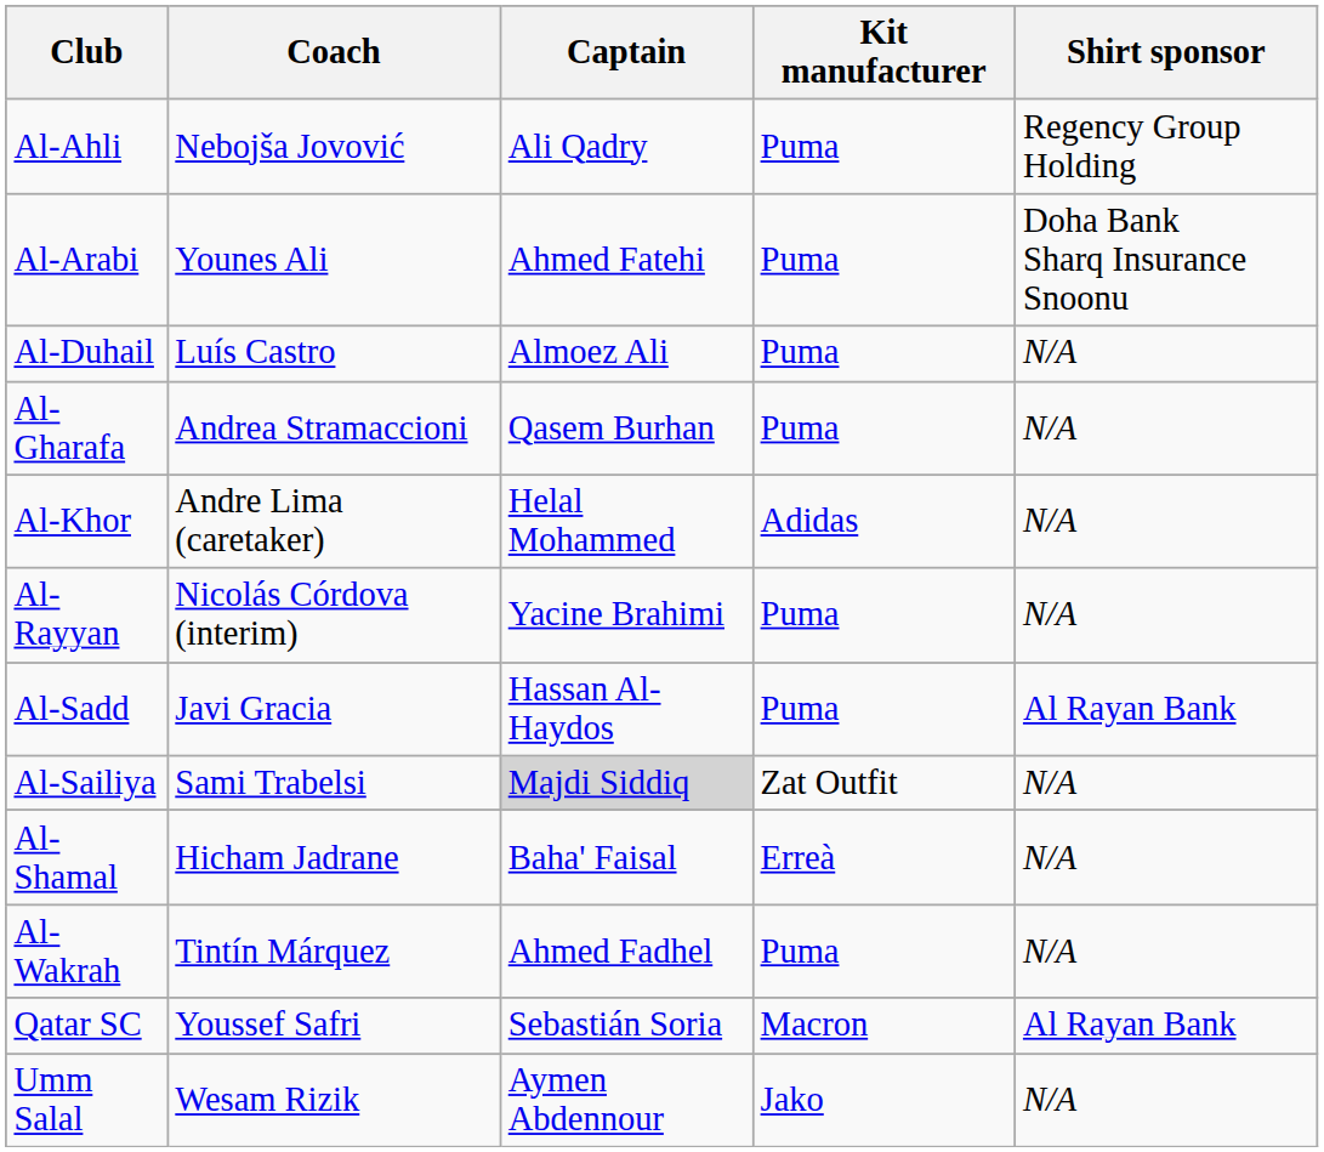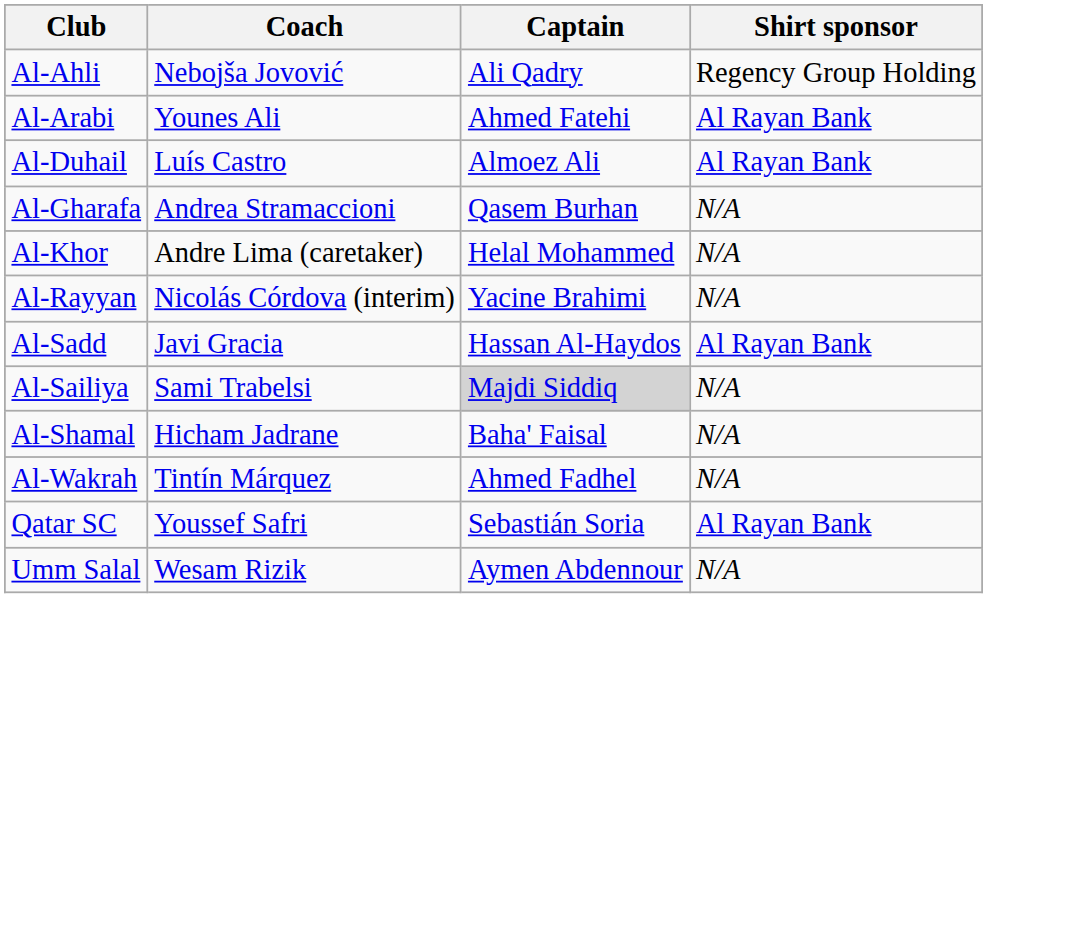 <table class="wikitable sortable" style="text-align:left;">
 <tr>
 <th>Club</th>
 <th>Coach</th>
 <th>Captain</th>
-<th>Kit manufacturer</th>
 <th>Shirt sponsor</th>
 </tr>
 <tr>
 <td><a href='#'>Al-Ahli</a></td>
 <td> <a href='#'>Nebojša Jovović</a></td>
 <td> <a href='#'>Ali Qadry</a></td>
-<td><a href='#'>Puma</a></td>
 <td>Regency Group Holding</td>
 </tr>
 <tr>
 <td><a href='#'>Al-Arabi</a></td>
 <td> <a href='#'>Younes Ali</a></td>
 <td> <a href='#'>Ahmed Fatehi</a></td>
-<td><a href='#'>Puma</a></td>
-<td>Doha Bank<br>Sharq Insurance<br>Snoonu</td>
+<td><a href='#'>Al Rayan Bank</a></td>
 </tr>
 <tr>
 <td><a href='#'>Al-Duhail</a></td>
 <td> <a href='#'>Luís Castro</a></td>
 <td> <a href='#'>Almoez Ali</a></td>
-<td><a href='#'>Puma</a></td>
-<td><em>N/A</em></td>
+<td><a href='#'>Al Rayan Bank</a></td>
 </tr>
 <tr>
 <td><a href='#'>Al-Gharafa</a></td>
 <td> <a href='#'>Andrea Stramaccioni</a></td>
 <td> <a href='#'>Qasem Burhan</a></td>
-<td><a href='#'>Puma</a></td>
 <td><em>N/A</em></td>
 </tr>
 <tr>
 <td><a href='#'>Al-Khor</a></td>
 <td> Andre Lima (caretaker)</td>
 <td> <a href='#'>Helal Mohammed</a></td>
-<td><a href='#'>Adidas</a></td>
 <td><em>N/A</em></td>
 </tr>
 <tr>
 <td><a href='#'>Al-Rayyan</a></td>
 <td> <a href='#'>Nicolás Córdova</a> (interim)</td>
 <td> <a href='#'>Yacine Brahimi</a></td>
-<td><a href='#'>Puma</a></td>
 <td><em>N/A</em></td>
 </tr>
 <tr>
 <td><a href='#'>Al-Sadd</a></td>
 <td> <a href='#'>Javi Gracia</a></td>
 <td> <a href='#'>Hassan Al-Haydos</a></td>
-<td><a href='#'>Puma</a></td>
 <td><a href='#'>Al Rayan Bank</a></td>
 </tr>
 <tr>
 <td><a href='#'>Al-Sailiya</a></td>
 <td> <a href='#'>Sami Trabelsi</a></td>
 <td style="background: lightgrey;"> <a href='#'>Majdi Siddiq</a></td>
-<td>Zat Outfit</td>
 <td><em>N/A</em></td>
 </tr>
 <tr>
 <td><a href='#'>Al-Shamal</a></td>
 <td> <a href='#'>Hicham Jadrane</a></td>
 <td> <a href='#'>Baha' Faisal</a></td>
-<td><a href='#'>Erreà</a></td>
 <td><em>N/A</em></td>
 </tr>
 <tr>
 <td><a href='#'>Al-Wakrah</a></td>
 <td> <a href='#'>Tintín Márquez</a></td>
 <td> <a href='#'>Ahmed Fadhel</a></td>
-<td><a href='#'>Puma</a></td>
 <td><em>N/A</em></td>
 </tr>
 <tr>
 <td><a href='#'>Qatar SC</a></td>
 <td> <a href='#'>Youssef Safri</a></td>
 <td> <a href='#'>Sebastián Soria</a></td>
-<td><a href='#'>Macron</a></td>
 <td><a href='#'>Al Rayan Bank</a></td>
 </tr>
 <tr>
 <td><a href='#'>Umm Salal</a></td>
 <td> <a href='#'>Wesam Rizik</a></td>
 <td> <a href='#'>Aymen Abdennour</a></td>
-<td><a href='#'>Jako</a></td>
 <td><em>N/A</em></td>
 </tr>
 </table>
